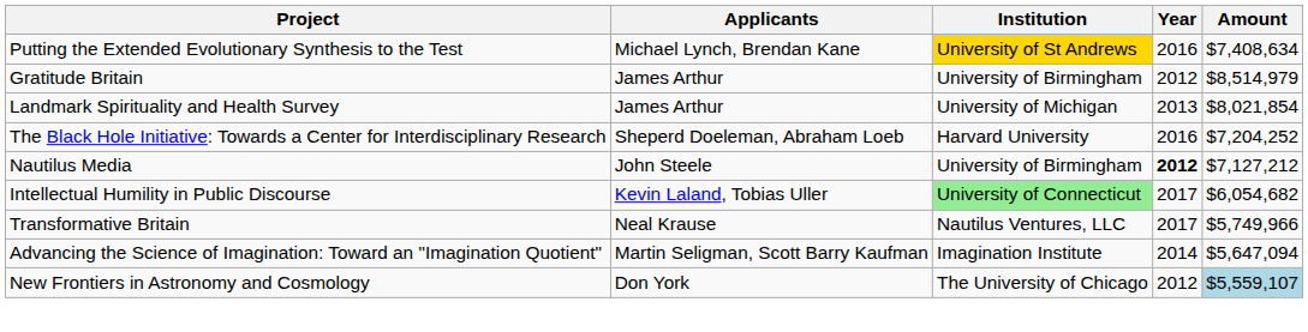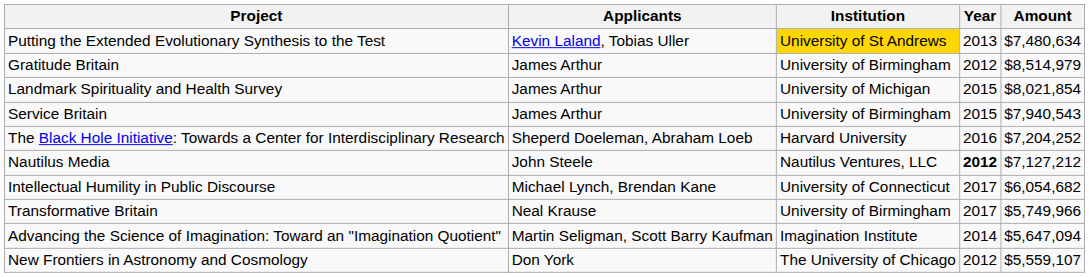 <table class="wikitable mw-collapsible mw-collapsed">
 <tr>
 <th>Project</th>
 <th>Applicants</th>
 <th>Institution</th>
 <th>Year</th>
 <th>Amount</th>
 </tr>
 <tr>
 <td>Putting the Extended Evolutionary Synthesis to the Test</td>
-<td>Michael Lynch, Brendan Kane</td>
+<td><a href='#'>Kevin Laland</a>, Tobias Uller</td>
 <td style="background: gold;">University of St Andrews</td>
-<td>2016</td>
-<td>$7,408,634</td>
+<td>2013</td>
+<td>$7,480,634</td>
 </tr>
 <tr>
 <td>Gratitude Britain</td>
 <td>James Arthur</td>
 <td>University of Birmingham</td>
 <td>2012</td>
 <td>$8,514,979</td>
 </tr>
 <tr>
 <td>Landmark Spirituality and Health Survey</td>
 <td>James Arthur</td>
 <td>University of Michigan</td>
-<td>2013</td>
+<td>2015</td>
 <td>$8,021,854</td>
+</tr>
+<tr>
+<td>Service Britain</td>
+<td>James Arthur</td>
+<td>University of Birmingham</td>
+<td>2015</td>
+<td>$7,940,543</td>
 </tr>
 <tr>
 <td>The <a href='#'>Black Hole Initiative</a>: Towards a Center for Interdisciplinary Research</td>
 <td>Sheperd Doeleman, Abraham Loeb</td>
 <td>Harvard University</td>
 <td>2016</td>
 <td>$7,204,252</td>
 </tr>
 <tr>
 <td>Nautilus Media</td>
 <td>John Steele</td>
-<td>University of Birmingham</td>
+<td>Nautilus Ventures, LLC</td>
 <td><strong>2012</strong></td>
 <td>$7,127,212</td>
 </tr>
 <tr>
 <td>Intellectual Humility in Public Discourse</td>
-<td><a href='#'>Kevin Laland</a>, Tobias Uller</td>
-<td style="background: lightgreen;">University of Connecticut</td>
+<td>Michael Lynch, Brendan Kane</td>
+<td>University of Connecticut</td>
 <td>2017</td>
 <td>$6,054,682</td>
 </tr>
 <tr>
 <td>Transformative Britain</td>
 <td>Neal Krause</td>
-<td>Nautilus Ventures, LLC</td>
+<td>University of Birmingham</td>
 <td>2017</td>
 <td>$5,749,966</td>
 </tr>
 <tr>
 <td>Advancing the Science of Imagination: Toward an "Imagination Quotient"</td>
 <td>Martin Seligman, Scott Barry Kaufman</td>
 <td>Imagination Institute</td>
 <td>2014</td>
 <td>$5,647,094</td>
 </tr>
 <tr>
 <td>New Frontiers in Astronomy and Cosmology</td>
 <td>Don York</td>
 <td>The University of Chicago</td>
 <td>2012</td>
-<td style="background: lightblue;">$5,559,107</td>
+<td>$5,559,107</td>
 </tr>
 </table>
